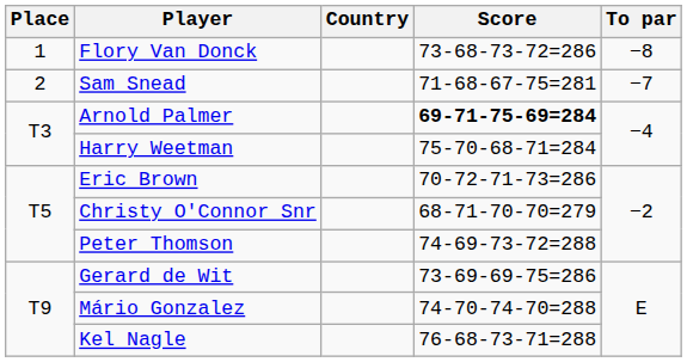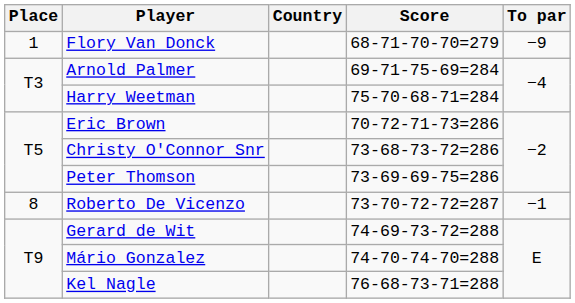 <table class="wikitable" style="font-size:95%;">
 <tr>
 <th>Place</th>
 <th>Player</th>
 <th>Country</th>
 <th>Score</th>
 <th>To par</th>
 </tr>
 <tr>
 <td align=center>1</td>
 <td><a href='#'>Flory Van Donck</a></td>
 <td></td>
-<td>73-68-73-72=286</td>
-<td align=center>−8</td>
-</tr>
-<tr>
-<td align=center>2</td>
-<td><a href='#'>Sam Snead</a></td>
-<td></td>
-<td>71-68-67-75=281</td>
-<td align=center>−7</td>
+<td>68-71-70-70=279</td>
+<td align=center>−9</td>
 </tr>
 <tr>
 <td align=center rowspan=2>T3</td>
 <td><a href='#'>Arnold Palmer</a></td>
 <td></td>
-<td><strong>69-71-75-69=284</strong></td>
+<td>69-71-75-69=284</td>
 <td align=center rowspan=2>−4</td>
 </tr>
 <tr>
 <td><a href='#'>Harry Weetman</a></td>
 <td></td>
 <td>75-70-68-71=284</td>
 </tr>
 <tr>
 <td align=center rowspan=3>T5</td>
 <td><a href='#'>Eric Brown</a></td>
 <td></td>
 <td>70-72-71-73=286</td>
 <td align=center rowspan=3>−2</td>
 </tr>
 <tr>
 <td><a href='#'>Christy O'Connor Snr</a></td>
 <td></td>
-<td>68-71-70-70=279</td>
+<td>73-68-73-72=286</td>
 </tr>
 <tr>
 <td><a href='#'>Peter Thomson</a></td>
 <td></td>
-<td>74-69-73-72=288</td>
+<td>73-69-69-75=286</td>
+</tr>
+<tr>
+<td align=center>8</td>
+<td><a href='#'>Roberto De Vicenzo</a></td>
+<td></td>
+<td>73-70-72-72=287</td>
+<td align=center>−1</td>
 </tr>
 <tr>
 <td rowspan=3 align=center>T9</td>
 <td><a href='#'>Gerard de Wit</a></td>
 <td></td>
-<td>73-69-69-75=286</td>
+<td>74-69-73-72=288</td>
 <td rowspan=3 align=center>E</td>
 </tr>
 <tr>
 <td><a href='#'>Mário Gonzalez</a></td>
 <td></td>
 <td>74-70-74-70=288</td>
 </tr>
 <tr>
 <td><a href='#'>Kel Nagle</a></td>
 <td></td>
 <td>76-68-73-71=288</td>
 </tr>
 </table>
